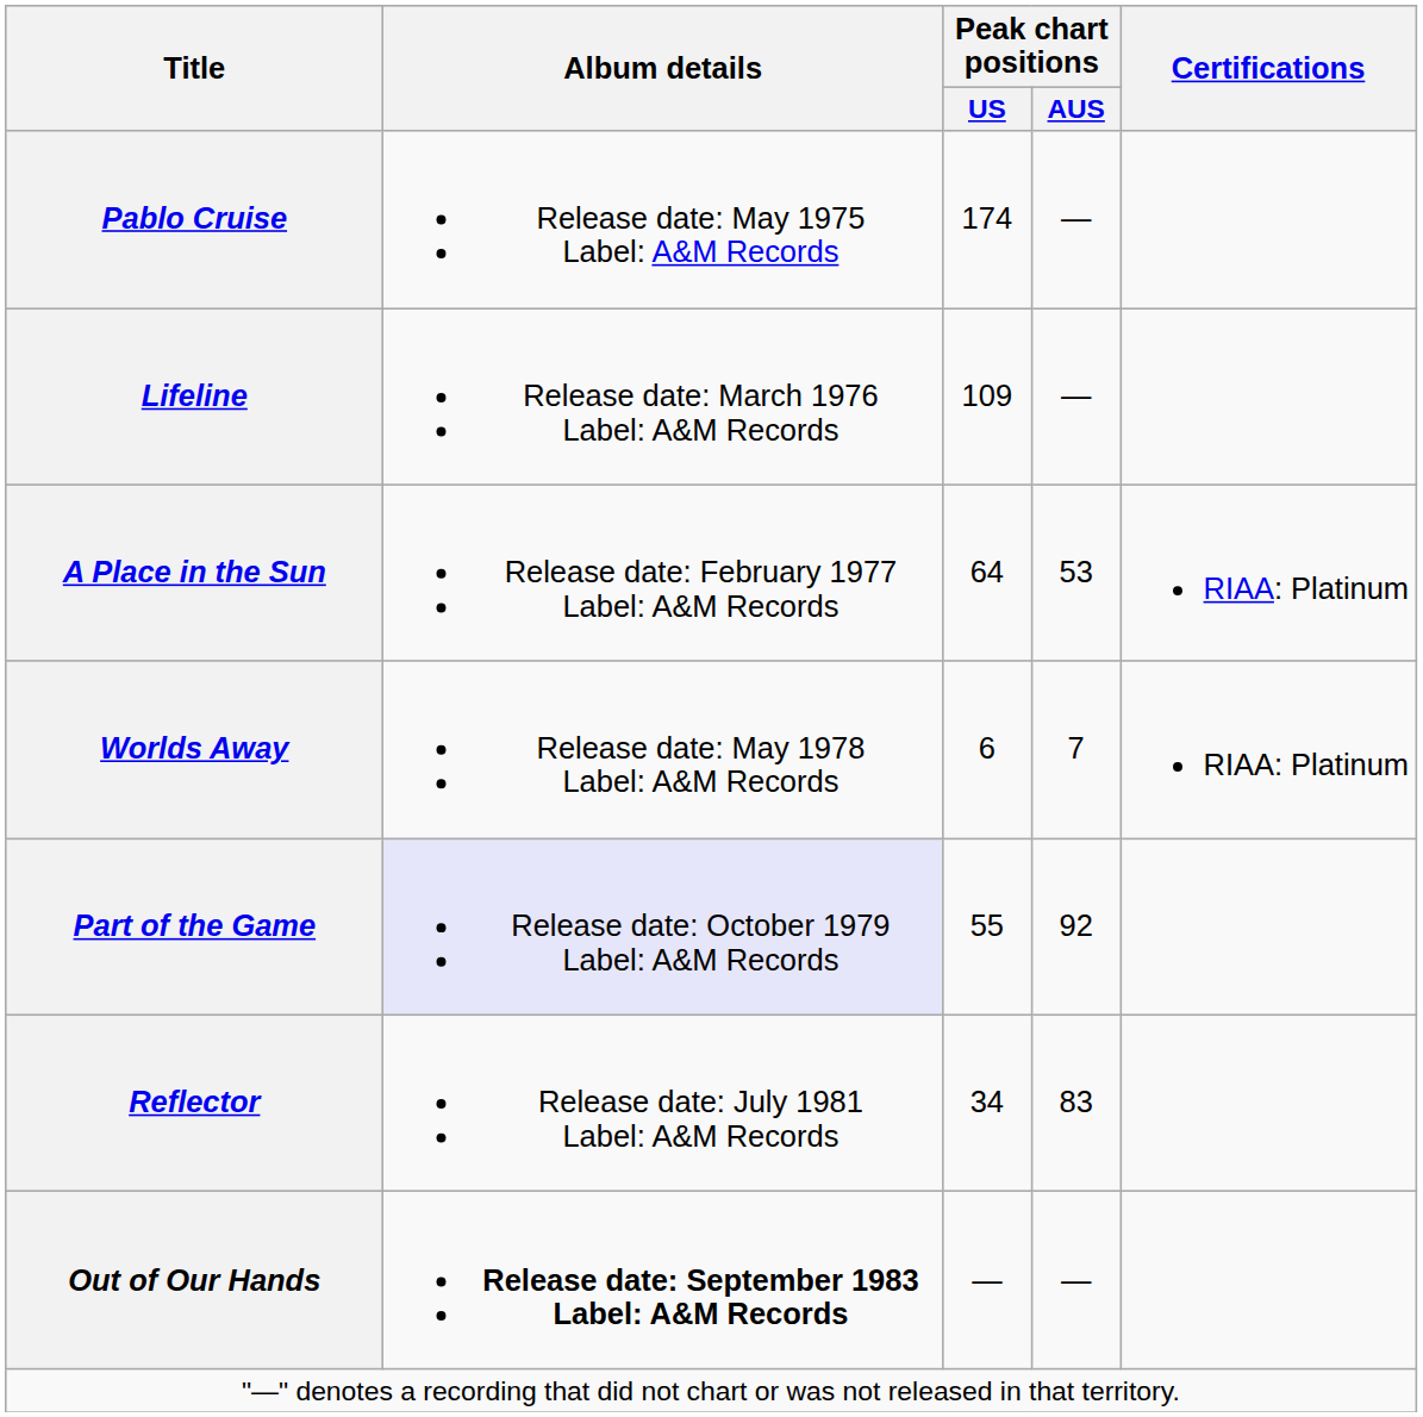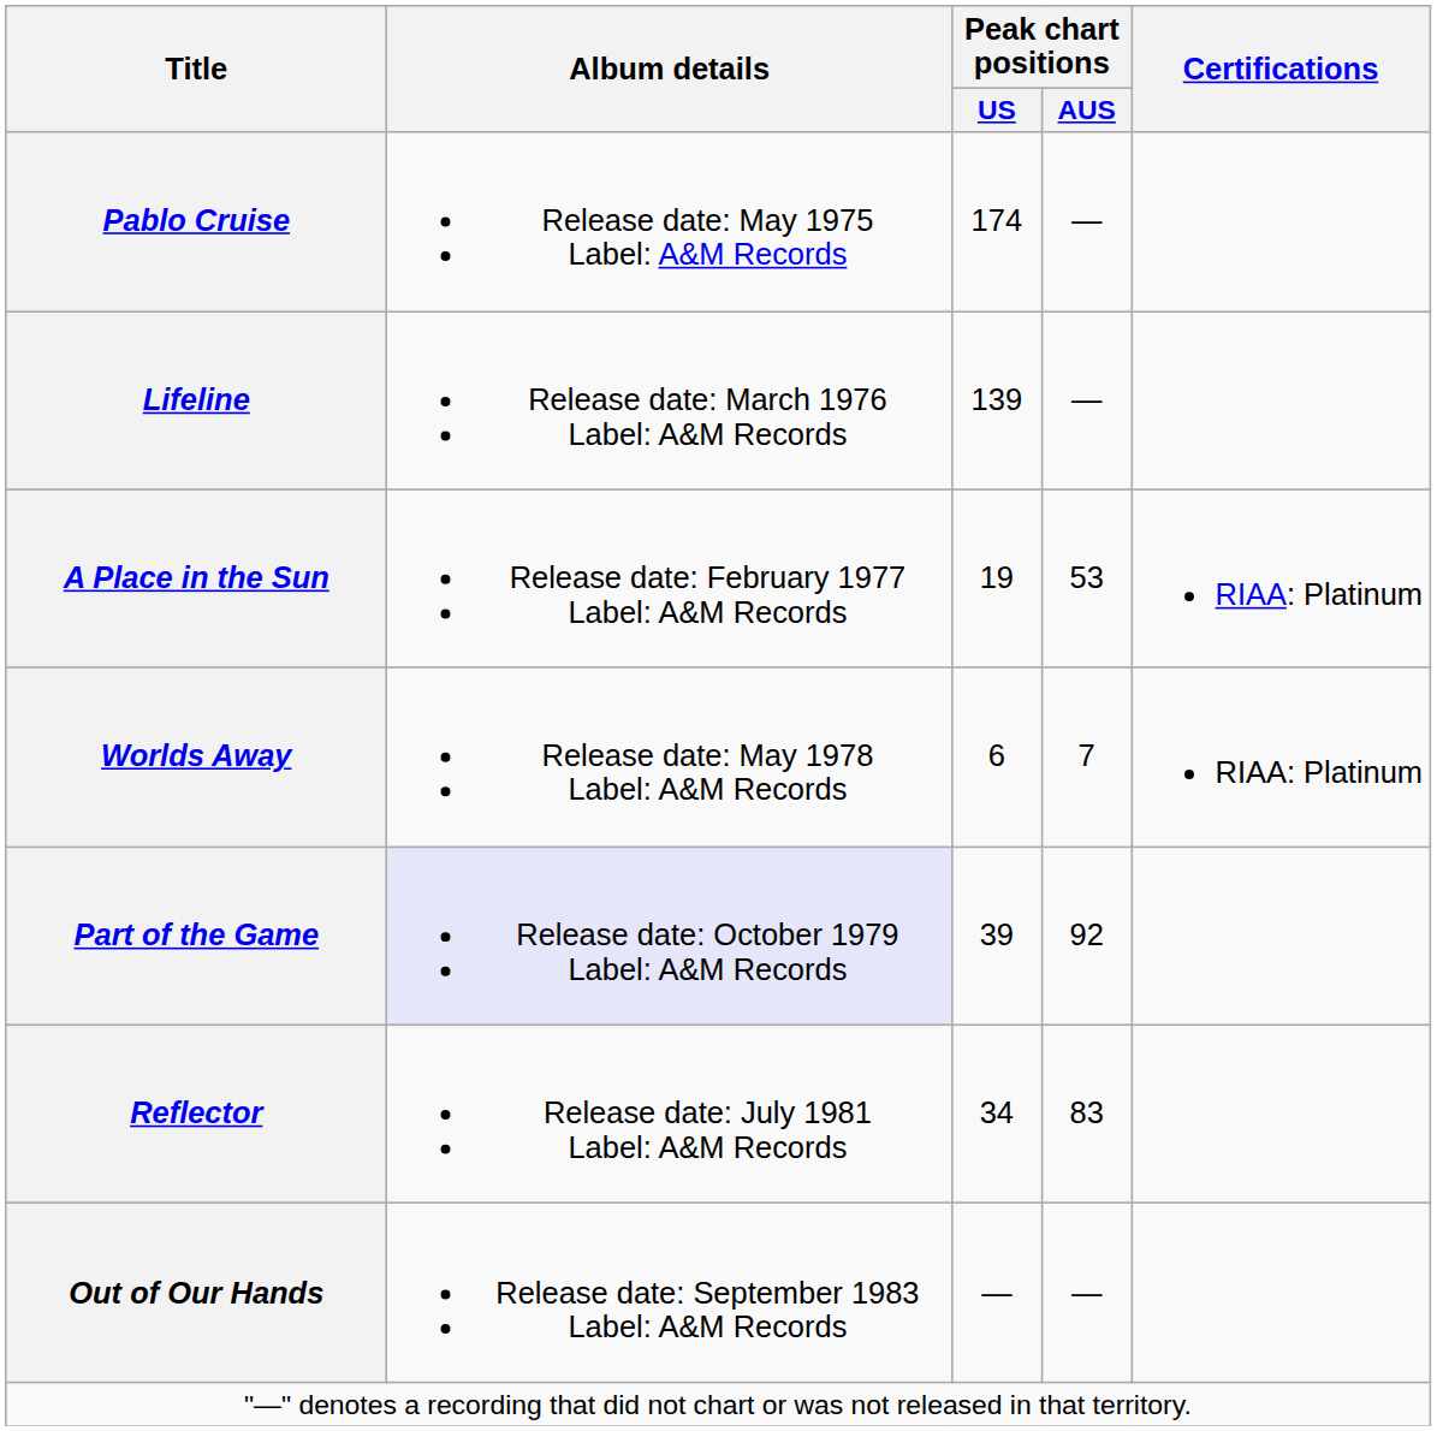 <table class="wikitable plainrowheaders" style="text-align:center;">
 <tr>
 <th scope="col" rowspan="2" style="width:12em;">Title</th>
 <th scope="col" rowspan="2" style="width:18em;">Album details</th>
 <th scope="col" colspan="2">Peak chart positions</th>
 <th scope="col" rowspan="2"><a href='#'>Certifications</a></th>
 </tr>
 <tr>
 <th scope="col" style="width:2.8em;font-size:90%;"><a href='#'>US</a></th>
 <th scope="col" style="width:2.8em;font-size:90%;"><a href='#'>AUS</a></th>
 </tr>
 <tr>
 <th scope="row"><em><a href='#'>Pablo Cruise</a></em></th>
 <td><br><ul><li>Release date: May 1975</li><li>Label: <a href='#'>A&M Records</a></li></ul></td>
 <td>174</td>
 <td>—</td>
 <td></td>
 </tr>
 <tr>
 <th scope="row"><em><a href='#'>Lifeline</a></em></th>
 <td><br><ul><li>Release date: March 1976</li><li>Label: A&M Records</li></ul></td>
-<td>109</td>
+<td>139</td>
 <td>—</td>
 <td></td>
 </tr>
 <tr>
 <th scope="row"><em><a href='#'>A Place in the Sun</a></em></th>
 <td><br><ul><li>Release date: February 1977</li><li>Label: A&M Records</li></ul></td>
-<td>64</td>
+<td>19</td>
 <td>53</td>
 <td><br><ul><li><a href='#'>RIAA</a>: Platinum</li></ul></td>
 </tr>
 <tr>
 <th scope="row"><em><a href='#'>Worlds Away</a></em></th>
 <td><br><ul><li>Release date: May 1978</li><li>Label: A&M Records</li></ul></td>
 <td>6</td>
 <td>7</td>
 <td><br><ul><li>RIAA: Platinum</li></ul></td>
 </tr>
 <tr>
 <th scope="row"><em><a href='#'>Part of the Game</a></em></th>
 <td style="background: lavender;"><br><ul><li>Release date: October 1979</li><li>Label: A&M Records</li></ul></td>
-<td>55</td>
+<td>39</td>
 <td>92</td>
 <td></td>
 </tr>
 <tr>
 <th scope="row"><em><a href='#'>Reflector</a></em></th>
 <td><br><ul><li>Release date: July 1981</li><li>Label: A&M Records</li></ul></td>
 <td>34</td>
 <td>83</td>
 <td></td>
 </tr>
 <tr>
 <th scope="row"><em>Out of Our Hands</em></th>
-<td><strong><br><ul><li>Release date: September 1983</li><li>Label: A&M Records</li></ul></strong></td>
+<td><br><ul><li>Release date: September 1983</li><li>Label: A&M Records</li></ul></td>
 <td>—</td>
 <td>—</td>
 <td></td>
 </tr>
 <tr>
 <td colspan="10" style="font-size:90%">"—" denotes a recording that did not chart or was not released in that territory.</td>
 </tr>
 </table>
